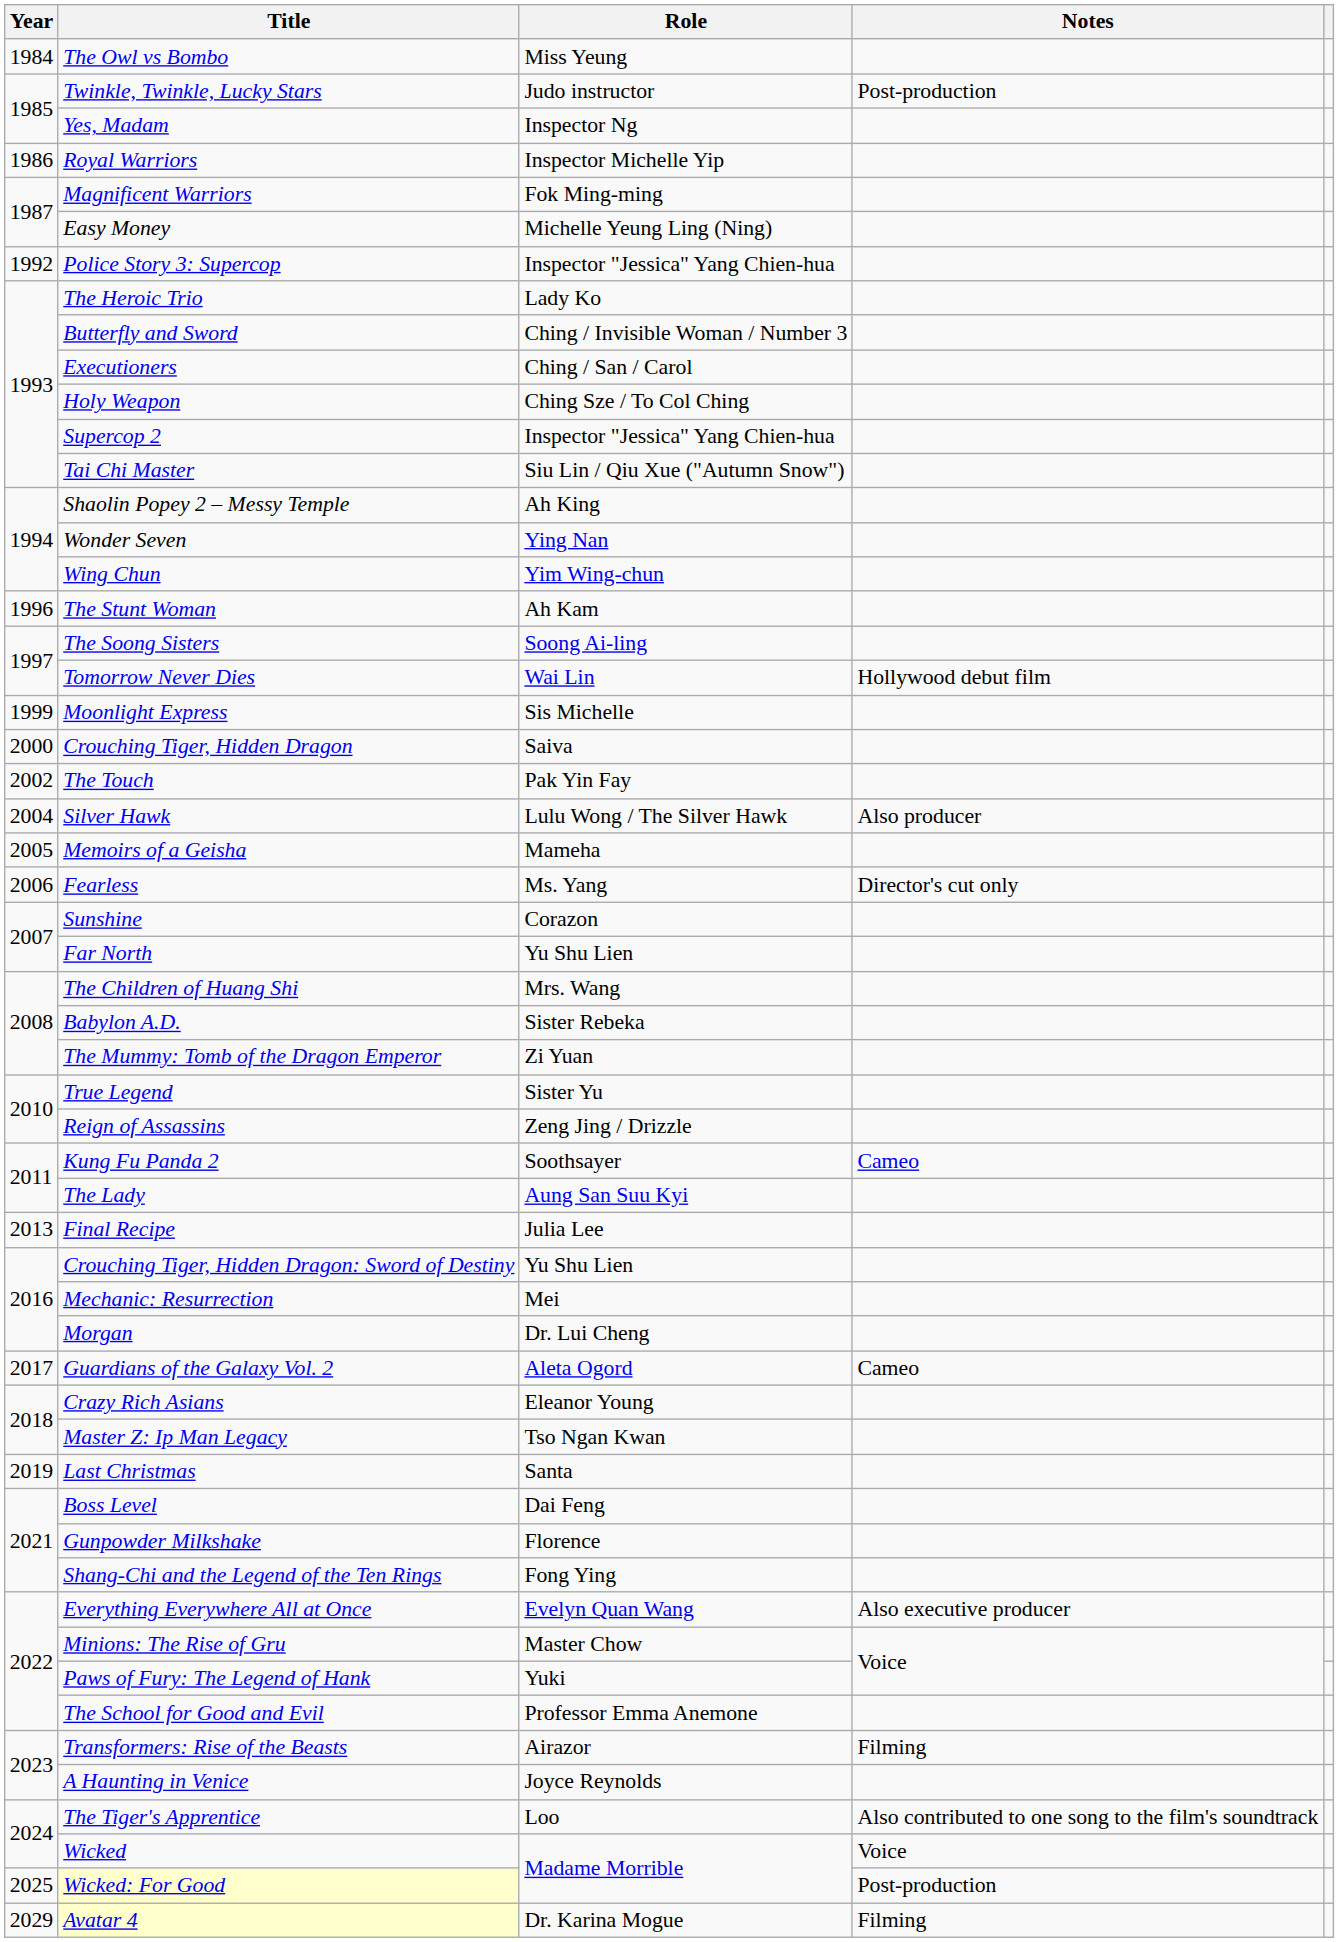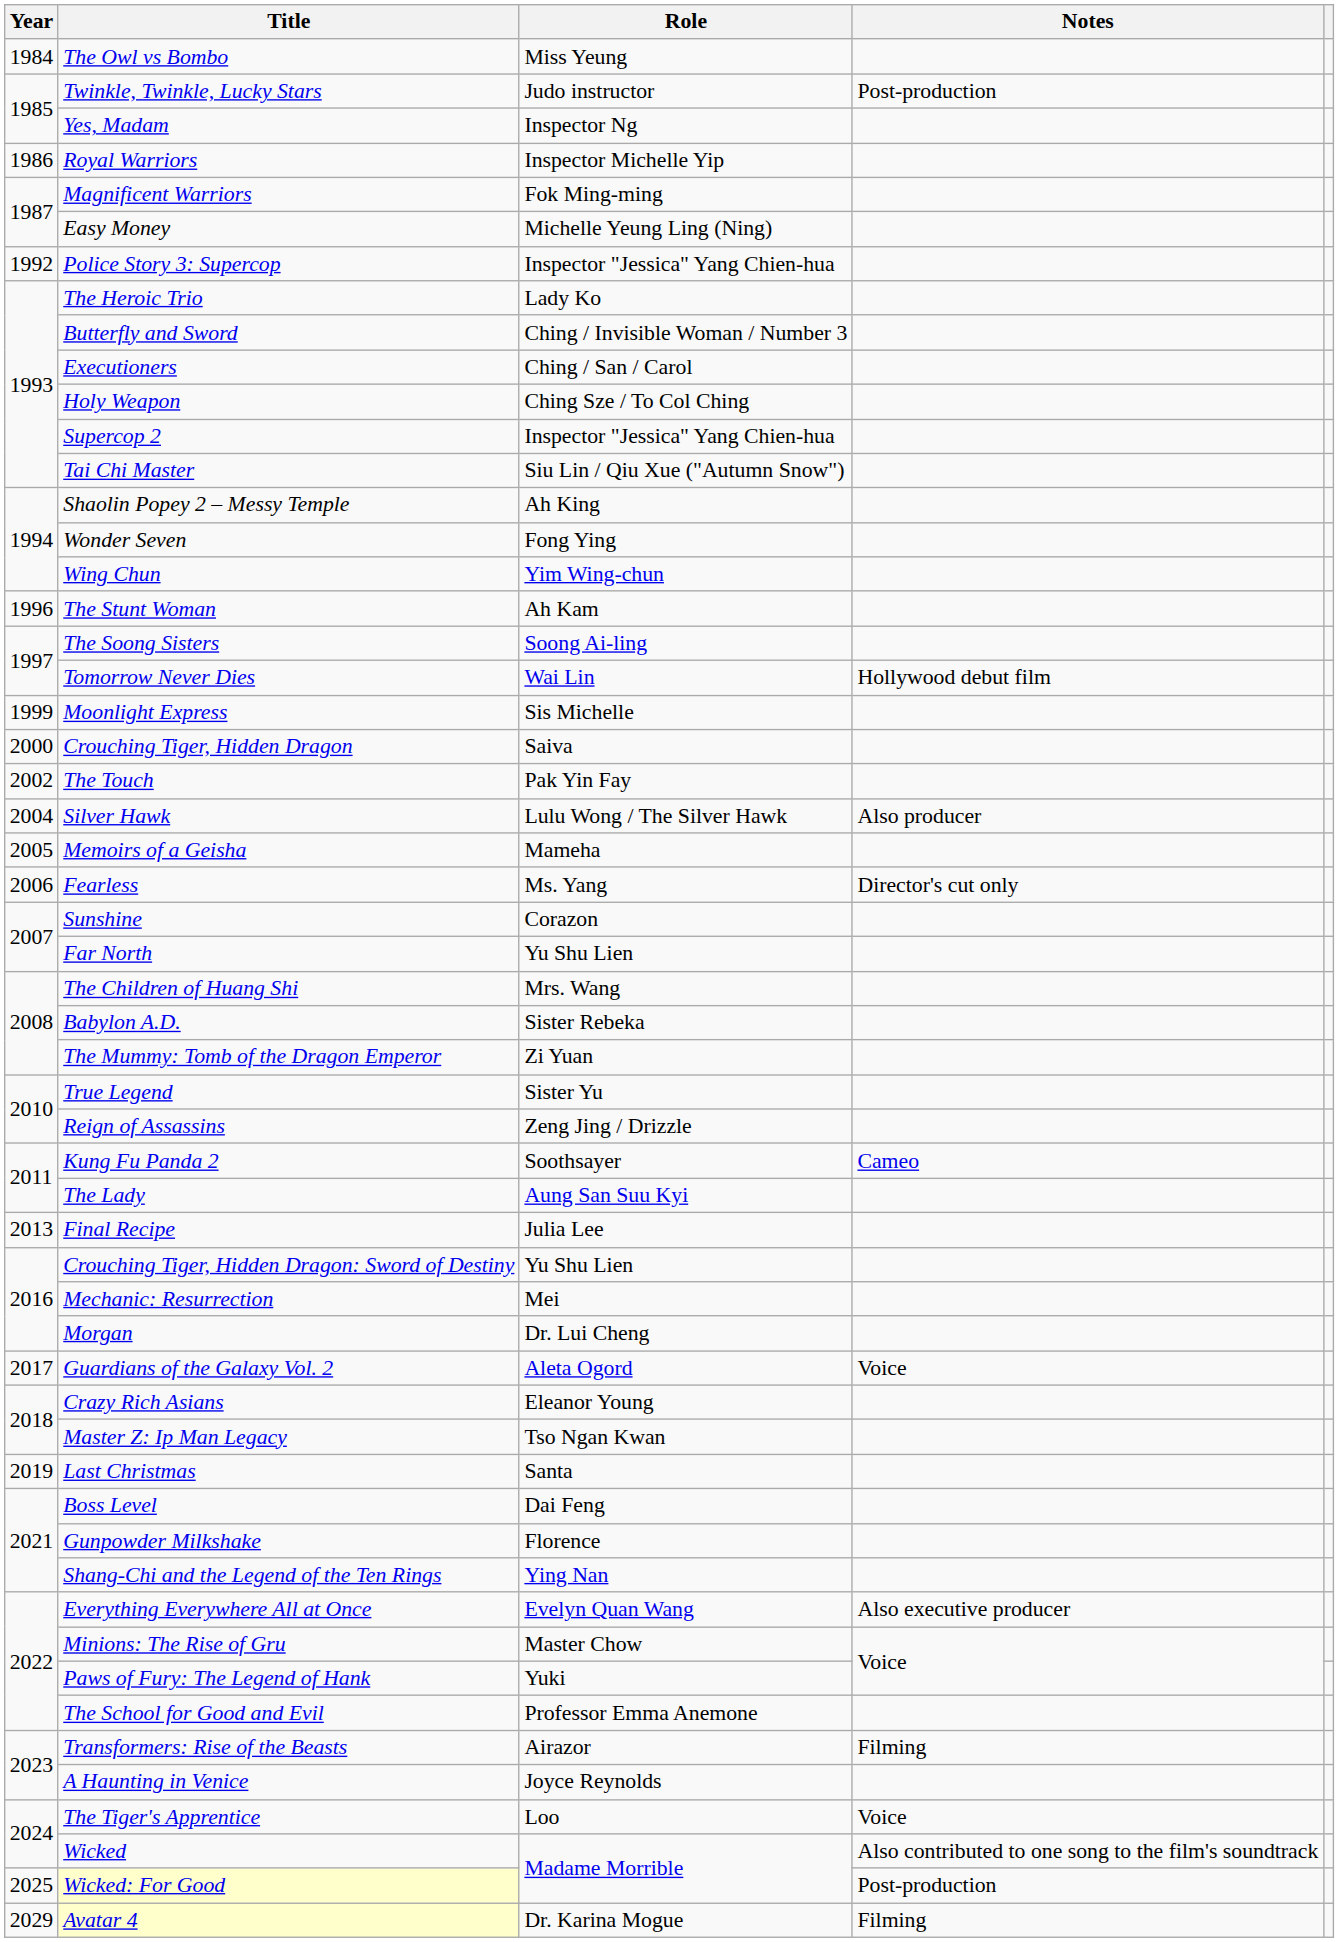 <table class="wikitable sortable">
 <tr>
 <th>Year</th>
 <th>Title</th>
 <th>Role</th>
 <th scope="col" class="unsortable">Notes</th>
 <th scope="col" class="unsortable"></th>
 </tr>
 <tr>
 <td>1984</td>
 <td><em><a href='#'>The Owl vs Bombo</a></em></td>
 <td>Miss Yeung</td>
 <td></td>
 <td></td>
 </tr>
 <tr>
 <td rowspan=2>1985</td>
 <td><em><a href='#'>Twinkle, Twinkle, Lucky Stars</a></em></td>
 <td>Judo instructor</td>
 <td>Post-production</td>
 <td></td>
 </tr>
 <tr>
 <td><em><a href='#'>Yes, Madam</a></em></td>
 <td>Inspector Ng</td>
 <td></td>
 <td></td>
 </tr>
 <tr>
 <td>1986</td>
 <td><em><a href='#'>Royal Warriors</a></em></td>
 <td>Inspector Michelle Yip</td>
 <td></td>
 <td></td>
 </tr>
 <tr>
 <td rowspan=2>1987</td>
 <td><em><a href='#'>Magnificent Warriors</a></em></td>
 <td>Fok Ming-ming</td>
 <td></td>
 <td></td>
 </tr>
 <tr>
 <td><em>Easy Money</em></td>
 <td>Michelle Yeung Ling (Ning)</td>
 <td></td>
 <td></td>
 </tr>
 <tr>
 <td>1992</td>
 <td><em><a href='#'>Police Story 3: Supercop</a></em></td>
 <td>Inspector "Jessica" Yang Chien-hua</td>
 <td></td>
 <td></td>
 </tr>
 <tr>
 <td rowspan=6>1993</td>
 <td><em><a href='#'>The Heroic Trio</a></em></td>
 <td>Lady Ko</td>
 <td></td>
 <td></td>
 </tr>
 <tr>
 <td><em><a href='#'>Butterfly and Sword</a></em></td>
 <td>Ching / Invisible Woman / Number 3</td>
 <td></td>
 <td></td>
 </tr>
 <tr>
 <td><em><a href='#'>Executioners</a></em></td>
 <td>Ching / San / Carol</td>
 <td></td>
 <td></td>
 </tr>
 <tr>
 <td><em><a href='#'>Holy Weapon</a></em></td>
 <td>Ching Sze / To Col Ching</td>
 <td></td>
 <td></td>
 </tr>
 <tr>
 <td><em><a href='#'>Supercop 2</a></em></td>
 <td>Inspector "Jessica" Yang Chien-hua</td>
 <td></td>
 <td></td>
 </tr>
 <tr>
 <td><em><a href='#'>Tai Chi Master</a></em></td>
 <td>Siu Lin / Qiu Xue ("Autumn Snow")</td>
 <td></td>
 <td></td>
 </tr>
 <tr>
 <td rowspan=3>1994</td>
 <td><em>Shaolin Popey 2 – Messy Temple</em></td>
 <td>Ah King</td>
 <td></td>
 <td></td>
 </tr>
 <tr>
 <td><em>Wonder Seven</em></td>
-<td><a href='#'>Ying Nan</a></td>
+<td>Fong Ying</td>
 <td></td>
 <td></td>
 </tr>
 <tr>
 <td><em><a href='#'>Wing Chun</a></em></td>
 <td><a href='#'>Yim Wing-chun</a></td>
 <td></td>
 <td></td>
 </tr>
 <tr>
 <td>1996</td>
 <td><em><a href='#'>The Stunt Woman</a></em></td>
 <td>Ah Kam</td>
 <td></td>
 <td></td>
 </tr>
 <tr>
 <td rowspan=2>1997</td>
 <td><em><a href='#'>The Soong Sisters</a></em></td>
 <td><a href='#'>Soong Ai-ling</a></td>
 <td></td>
 <td></td>
 </tr>
 <tr>
 <td><em><a href='#'>Tomorrow Never Dies</a></em></td>
 <td><a href='#'>Wai Lin</a></td>
 <td>Hollywood debut film</td>
 <td></td>
 </tr>
 <tr>
 <td>1999</td>
 <td><em><a href='#'>Moonlight Express</a></em></td>
 <td>Sis Michelle</td>
 <td></td>
 <td></td>
 </tr>
 <tr>
 <td>2000</td>
 <td><em><a href='#'>Crouching Tiger, Hidden Dragon</a></em></td>
 <td>Saiva</td>
 <td></td>
 <td></td>
 </tr>
 <tr>
 <td>2002</td>
 <td><em><a href='#'>The Touch</a></em></td>
 <td>Pak Yin Fay</td>
 <td></td>
 <td></td>
 </tr>
 <tr>
 <td>2004</td>
 <td><em><a href='#'>Silver Hawk</a></em></td>
 <td>Lulu Wong / The Silver Hawk</td>
 <td>Also producer</td>
 <td></td>
 </tr>
 <tr>
 <td>2005</td>
 <td><em><a href='#'>Memoirs of a Geisha</a></em></td>
 <td>Mameha</td>
 <td></td>
 <td></td>
 </tr>
 <tr>
 <td>2006</td>
 <td><em><a href='#'>Fearless</a></em></td>
 <td>Ms. Yang</td>
 <td>Director's cut only</td>
 <td></td>
 </tr>
 <tr>
 <td rowspan=2>2007</td>
 <td><em><a href='#'>Sunshine</a></em></td>
 <td>Corazon</td>
 <td></td>
 <td></td>
 </tr>
 <tr>
 <td><em><a href='#'>Far North</a></em></td>
 <td>Yu Shu Lien</td>
 <td></td>
 <td></td>
 </tr>
 <tr>
 <td rowspan="3">2008</td>
 <td><em><a href='#'>The Children of Huang Shi</a></em></td>
 <td>Mrs. Wang</td>
 <td></td>
 <td></td>
 </tr>
 <tr>
 <td><em><a href='#'>Babylon A.D.</a></em></td>
 <td>Sister Rebeka</td>
 <td></td>
 <td></td>
 </tr>
 <tr>
 <td><em><a href='#'>The Mummy: Tomb of the Dragon Emperor</a></em></td>
 <td>Zi Yuan</td>
 <td></td>
 <td></td>
 </tr>
 <tr>
 <td rowspan=2>2010</td>
 <td><em><a href='#'>True Legend</a></em></td>
 <td>Sister Yu</td>
 <td></td>
 <td></td>
 </tr>
 <tr>
 <td><em><a href='#'>Reign of Assassins</a></em></td>
 <td>Zeng Jing / Drizzle</td>
 <td></td>
 <td></td>
 </tr>
 <tr>
 <td rowspan=2>2011</td>
 <td><em><a href='#'>Kung Fu Panda 2</a></em></td>
 <td>Soothsayer</td>
 <td><a href='#'>Cameo</a></td>
 <td></td>
 </tr>
 <tr>
 <td><em><a href='#'>The Lady</a></em></td>
 <td><a href='#'>Aung San Suu Kyi</a></td>
 <td></td>
 <td></td>
 </tr>
 <tr>
 <td>2013</td>
 <td><em><a href='#'>Final Recipe</a></em></td>
 <td>Julia Lee</td>
 <td></td>
 <td></td>
 </tr>
 <tr>
 <td rowspan=3>2016</td>
 <td><em><a href='#'>Crouching Tiger, Hidden Dragon: Sword of Destiny</a></em></td>
 <td>Yu Shu Lien</td>
 <td></td>
 <td></td>
 </tr>
 <tr>
 <td><em><a href='#'>Mechanic: Resurrection</a></em></td>
 <td>Mei</td>
 <td></td>
 <td></td>
 </tr>
 <tr>
 <td><em><a href='#'>Morgan</a></em></td>
 <td>Dr. Lui Cheng</td>
 <td></td>
 <td></td>
 </tr>
 <tr>
 <td>2017</td>
 <td><em><a href='#'>Guardians of the Galaxy Vol. 2</a></em></td>
 <td><a href='#'>Aleta Ogord</a></td>
-<td>Cameo</td>
+<td>Voice</td>
 <td style="text-align:center;"></td>
 </tr>
 <tr>
 <td rowspan=2>2018</td>
 <td><em><a href='#'>Crazy Rich Asians</a></em></td>
 <td>Eleanor Young</td>
 <td></td>
 <td></td>
 </tr>
 <tr>
 <td><em><a href='#'>Master Z: Ip Man Legacy</a></em></td>
 <td>Tso Ngan Kwan</td>
 <td></td>
 <td></td>
 </tr>
 <tr>
 <td>2019</td>
 <td><em><a href='#'>Last Christmas</a></em></td>
 <td>Santa</td>
 <td></td>
 <td style="text-align:center;"></td>
 </tr>
 <tr>
 <td rowspan="3">2021</td>
 <td><em><a href='#'>Boss Level</a></em></td>
 <td>Dai Feng</td>
 <td></td>
 <td style="text-align:center;"></td>
 </tr>
 <tr>
 <td><em><a href='#'>Gunpowder Milkshake</a></em></td>
 <td>Florence</td>
 <td></td>
 <td style="text-align:center;"></td>
 </tr>
 <tr>
 <td><em><a href='#'>Shang-Chi and the Legend of the Ten Rings</a></em></td>
-<td>Fong Ying</td>
+<td><a href='#'>Ying Nan</a></td>
 <td></td>
 <td style="text-align:center;"></td>
 </tr>
 <tr>
 <td rowspan="4">2022</td>
 <td><em><a href='#'>Everything Everywhere All at Once</a></em></td>
 <td><a href='#'>Evelyn Quan Wang</a></td>
 <td>Also executive producer</td>
 <td style="text-align:center;"></td>
 </tr>
 <tr>
 <td><em><a href='#'>Minions: The Rise of Gru</a></em></td>
 <td>Master Chow</td>
 <td rowspan="2">Voice</td>
 <td></td>
 </tr>
 <tr>
 <td><em><a href='#'>Paws of Fury: The Legend of Hank</a></em></td>
 <td>Yuki</td>
 <td></td>
 </tr>
 <tr>
 <td><em><a href='#'>The School for Good and Evil</a></em></td>
 <td>Professor Emma Anemone</td>
 <td></td>
 <td></td>
 </tr>
 <tr>
 <td rowspan="2">2023</td>
 <td><em><a href='#'>Transformers: Rise of the Beasts</a></em></td>
 <td>Airazor</td>
 <td>Filming</td>
 <td></td>
 </tr>
 <tr>
 <td><em><a href='#'>A Haunting in Venice</a></em></td>
 <td>Joyce Reynolds</td>
 <td></td>
 <td style="text-align:center;"></td>
 </tr>
 <tr>
 <td rowspan="2">2024</td>
 <td><em><a href='#'>The Tiger's Apprentice</a></em></td>
 <td>Loo</td>
-<td>Also contributed to one song to the film's soundtrack</td>
+<td>Voice</td>
 <td style="text-align:center;"></td>
 </tr>
 <tr>
 <td><em><a href='#'>Wicked</a></em></td>
 <td rowspan="2"><a href='#'>Madame Morrible</a></td>
-<td>Voice</td>
+<td>Also contributed to one song to the film's soundtrack</td>
 <td style="text-align:center;"></td>
 </tr>
 <tr>
 <td>2025</td>
 <td style="background:#FFFFCC;"><em><a href='#'>Wicked: For Good</a></em> </td>
 <td>Post-production</td>
 <td style="text-align:center;"></td>
 </tr>
 <tr>
 <td>2029</td>
 <td style="background:#FFFFCC;"><em><a href='#'>Avatar 4</a></em> </td>
 <td>Dr. Karina Mogue</td>
 <td>Filming</td>
 <td style="text-align:center;"></td>
 </tr>
 </table>
